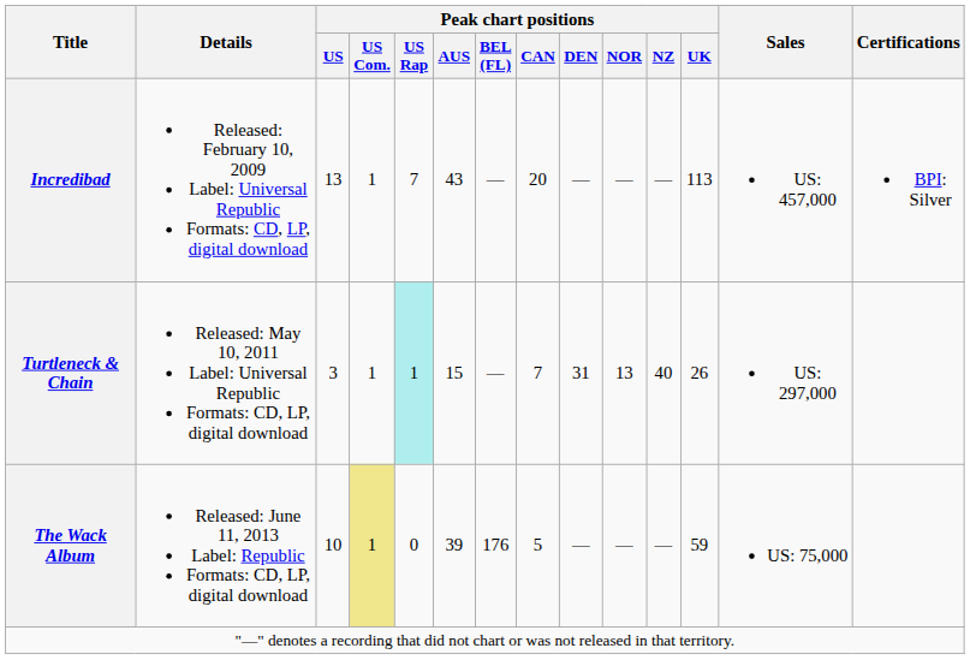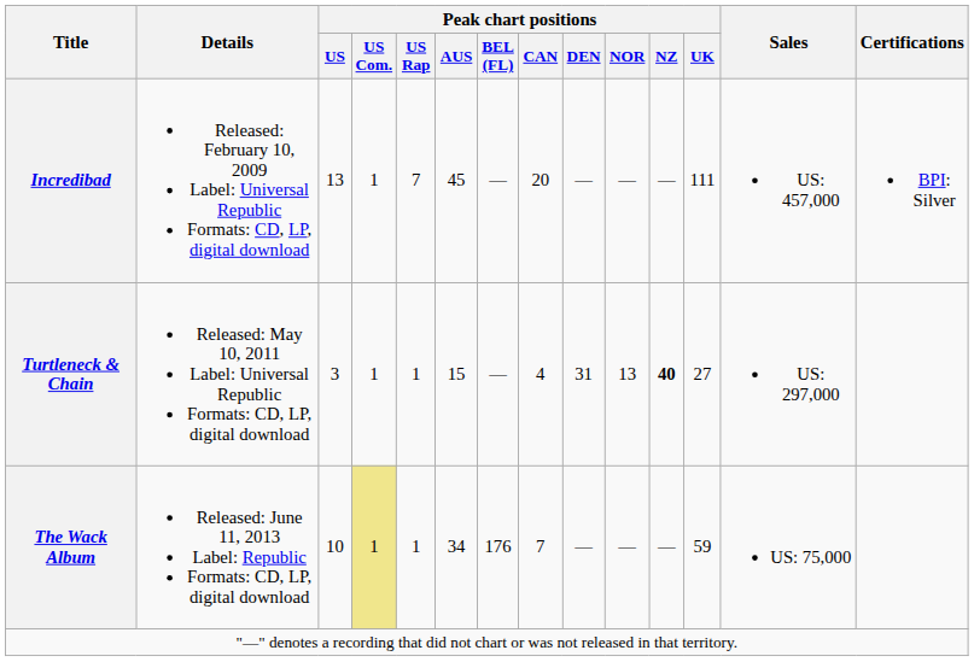 <table class="wikitable plainrowheaders" style="text-align:center;">
 <tr>
 <th scope="col" rowspan="2" style="width:13.5em;">Title</th>
 <th scope="col" rowspan="2" style="width:19em;">Details</th>
 <th scope="col" colspan="10">Peak chart positions</th>
 <th scope="col" rowspan="2" style="width:11em;">Sales</th>
 <th scope="col" rowspan="2">Certifications</th>
 </tr>
 <tr>
 <th scope="col" style="width:2.5em;font-size:90%;"><a href='#'>US</a><br></th>
 <th scope="col" style="width:2.5em;font-size:90%;"><a href='#'>US<br>Com.</a><br></th>
 <th scope="col" style="width:2.5em;font-size:90%;"><a href='#'>US<br>Rap</a><br></th>
 <th scope="col" style="width:2.5em;font-size:90%;"><a href='#'>AUS</a><br></th>
 <th scope="col" style="width:2.5em;font-size:90%;"><a href='#'>BEL<br>(FL)</a><br></th>
 <th scope="col" style="width:2.5em;font-size:90%;"><a href='#'>CAN</a><br></th>
 <th scope="col" style="width:2.5em;font-size:90%;"><a href='#'>DEN</a><br></th>
 <th scope="col" style="width:2.5em;font-size:90%;"><a href='#'>NOR</a><br></th>
 <th scope="col" style="width:2.5em;font-size:90%;"><a href='#'>NZ</a><br></th>
 <th scope="col" style="width:2.5em;font-size:90%;"><a href='#'>UK</a><br></th>
 </tr>
 <tr>
 <th scope="row"><em><a href='#'>Incredibad</a></em></th>
 <td><br><ul><li>Released: February 10, 2009</li><li>Label: <a href='#'>Universal Republic</a></li><li>Formats: <a href='#'>CD</a>, <a href='#'>LP</a>, <a href='#'>digital download</a></li></ul></td>
 <td>13</td>
 <td>1</td>
 <td>7</td>
-<td>43</td>
+<td>45</td>
 <td>—</td>
 <td>20</td>
 <td>—</td>
 <td>—</td>
 <td>—</td>
-<td>113</td>
+<td>111</td>
 <td><br><ul><li>US: 457,000</li></ul></td>
 <td><br><ul><li><a href='#'>BPI</a>: Silver</li></ul></td>
 </tr>
 <tr>
 <th scope="row"><em><a href='#'>Turtleneck & Chain</a></em></th>
 <td><br><ul><li>Released: May 10, 2011</li><li>Label: Universal Republic</li><li>Formats: CD, LP, digital download</li></ul></td>
 <td>3</td>
 <td>1</td>
-<td style="background: paleturquoise;">1</td>
+<td>1</td>
 <td>15</td>
 <td>—</td>
-<td>7</td>
+<td>4</td>
 <td>31</td>
 <td>13</td>
-<td>40</td>
-<td>26</td>
+<td><strong>40</strong></td>
+<td>27</td>
 <td><br><ul><li>US: 297,000</li></ul></td>
 <td></td>
 </tr>
 <tr>
 <th scope="row"><em><a href='#'>The Wack Album</a></em></th>
 <td><br><ul><li>Released: June 11, 2013</li><li>Label: <a href='#'>Republic</a></li><li>Formats: CD, LP, digital download</li></ul></td>
 <td>10</td>
 <td style="background: khaki;">1</td>
-<td>0</td>
-<td>39</td>
+<td>1</td>
+<td>34</td>
 <td>176</td>
-<td>5</td>
+<td>7</td>
 <td>—</td>
 <td>—</td>
 <td>—</td>
 <td>59</td>
 <td><br><ul><li>US: 75,000</li></ul></td>
 <td></td>
 </tr>
 <tr>
 <td colspan="15" style="font-size:90%">"—" denotes a recording that did not chart or was not released in that territory.</td>
 </tr>
 </table>
